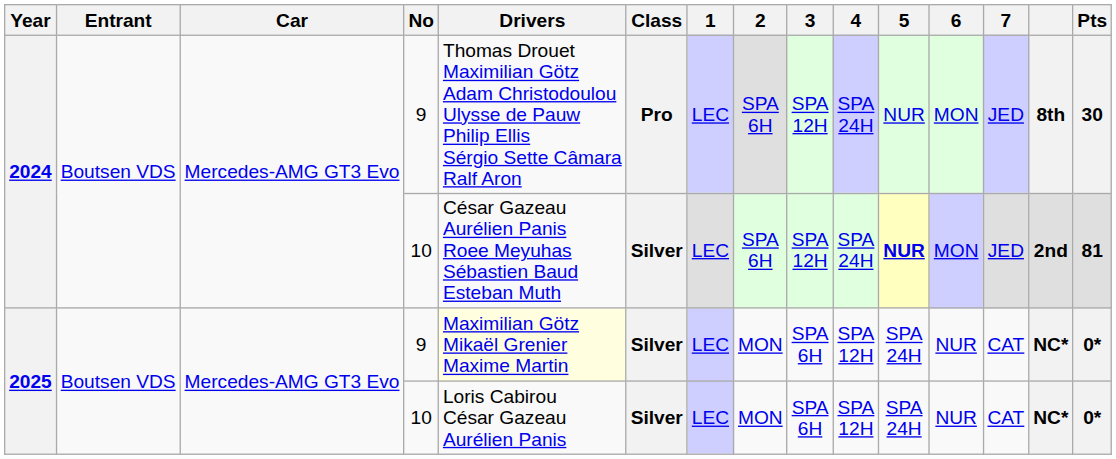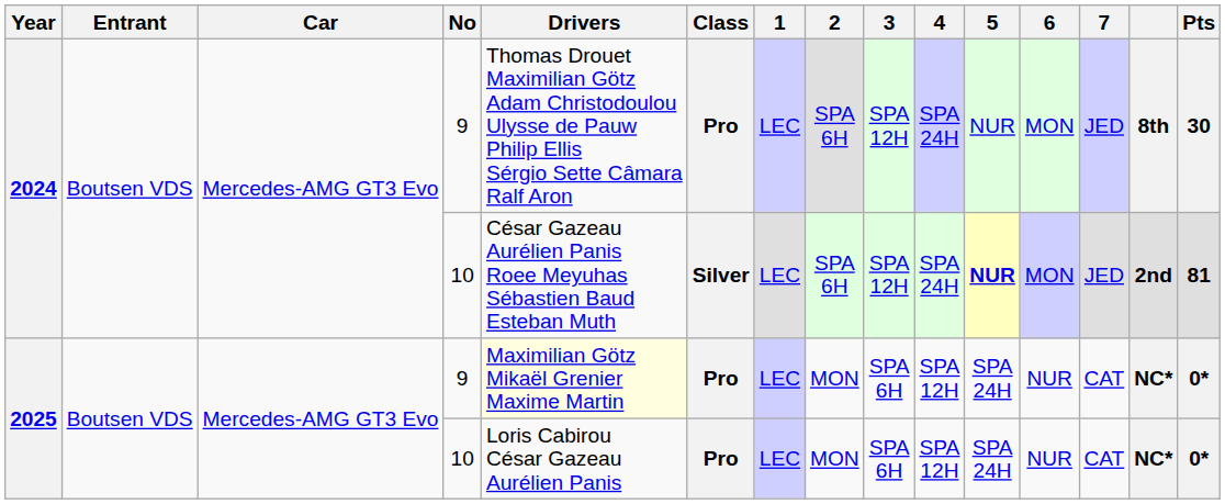 <table class="wikitable" style="font-size: 90%; text-align:center;">
 <tr>
 <th>Year</th>
 <th>Entrant</th>
 <th>Car</th>
 <th>No</th>
 <th>Drivers</th>
 <th>Class</th>
 <th>1</th>
 <th>2</th>
 <th>3</th>
 <th>4</th>
 <th>5</th>
 <th>6</th>
 <th>7</th>
 <th></th>
 <th>Pts</th>
 </tr>
 <tr>
 <th rowspan="2"><a href='#'>2024</a></th>
 <td rowspan="2"> <a href='#'>Boutsen VDS</a></td>
 <td rowspan="2"><a href='#'>Mercedes-AMG GT3 Evo</a></td>
 <td>9</td>
 <td align="left"> Thomas Drouet<br> <a href='#'>Maximilian Götz</a><br> <a href='#'>Adam Christodoulou</a><br> <a href='#'>Ulysse de Pauw</a><br> <a href='#'>Philip Ellis</a><br> <a href='#'>Sérgio Sette Câmara</a><br> <a href='#'>Ralf Aron</a></td>
 <th>Pro</th>
 <td style="background:#CFCFFF;"><a href='#'>LEC</a><br></td>
 <td style="background:#DFDFDF;"><a href='#'>SPA<br>6H</a><br></td>
 <td style="background:#DFFFDF;"><a href='#'>SPA<br>12H</a><br></td>
 <td style="background:#CFCFFF;"><a href='#'>SPA<br>24H</a><br></td>
 <td style="background:#DFFFDF;"><a href='#'>NUR</a><br></td>
 <td style="background:#DFFFDF;"><a href='#'>MON</a><br></td>
 <td style="background:#CFCFFF;"><a href='#'>JED</a><br></td>
 <th>8th</th>
 <th>30</th>
 </tr>
 <tr>
 <td>10</td>
 <td align="left"> César Gazeau<br> <a href='#'>Aurélien Panis</a><br> <a href='#'>Roee Meyuhas</a><br> <a href='#'>Sébastien Baud</a><br> <a href='#'>Esteban Muth</a></td>
 <th>Silver</th>
 <td style="background:#DFDFDF;"><a href='#'>LEC</a><br></td>
 <td style="background:#DFFFDF;"><a href='#'>SPA<br>6H</a><br></td>
 <td style="background:#DFFFDF;"><a href='#'>SPA<br>12H</a><br></td>
 <td style="background:#DFFFDF;"><a href='#'>SPA<br>24H</a><br></td>
 <td style="background:#FFFFBF;"><strong><a href='#'>NUR</a></strong><br></td>
 <td style="background:#CFCFFF;"><a href='#'>MON</a><br></td>
 <td style="background:#DFDFDF;"><a href='#'>JED</a><br></td>
 <th style="background:#DFDFDF;">2nd</th>
 <th style="background:#DFDFDF;">81</th>
 </tr>
 <tr>
 <th rowspan="2"><a href='#'>2025</a></th>
 <td rowspan="2"> <a href='#'>Boutsen VDS</a></td>
 <td rowspan="2"><a href='#'>Mercedes-AMG GT3 Evo</a></td>
 <td>9</td>
 <td align="left" style="background: lightyellow;"> <a href='#'>Maximilian Götz</a><br> <a href='#'>Mikaël Grenier</a><br> <a href='#'>Maxime Martin</a></td>
-<th>Silver</th>
+<th>Pro</th>
 <td style="background:#CFCFFF;"><a href='#'>LEC</a><br></td>
 <td style="background:#;"><a href='#'>MON</a><br></td>
 <td style="background:#;"><a href='#'>SPA<br>6H</a><br></td>
 <td style="background:#;"><a href='#'>SPA<br>12H</a><br></td>
 <td style="background:#;"><a href='#'>SPA<br>24H</a><br></td>
 <td style="background:#;"><a href='#'>NUR</a><br></td>
 <td style="background:#;"><a href='#'>CAT</a><br></td>
 <th style="background:#;">NC*</th>
 <th style="background:#;">0*</th>
 </tr>
 <tr>
 <td>10</td>
 <td align="left"> Loris Cabirou<br> César Gazeau<br> <a href='#'>Aurélien Panis</a></td>
-<th>Silver</th>
+<th>Pro</th>
 <td style="background:#CFCFFF;"><a href='#'>LEC</a><br></td>
 <td style="background:#;"><a href='#'>MON</a><br></td>
 <td style="background:#;"><a href='#'>SPA<br>6H</a><br></td>
 <td style="background:#;"><a href='#'>SPA<br>12H</a><br></td>
 <td style="background:#;"><a href='#'>SPA<br>24H</a><br></td>
 <td style="background:#;"><a href='#'>NUR</a><br></td>
 <td style="background:#;"><a href='#'>CAT</a><br></td>
 <th style="background:#;">NC*</th>
 <th style="background:#;">0*</th>
 </tr>
 </table>
